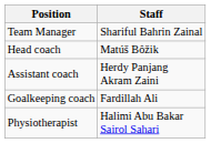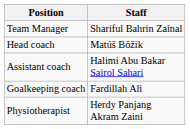 <table class="wikitable">
 <tr>
 <th>Position</th>
 <th>Staff</th>
 </tr>
 <tr>
 <td>Team Manager</td>
 <td> Shariful Bahrin Zainal</td>
 </tr>
 <tr>
 <td>Head coach</td>
 <td> Matúš Bôžik</td>
 </tr>
 <tr>
 <td>Assistant coach</td>
-<td> Herdy Panjang<br> Akram Zaini</td>
+<td> Halimi Abu Bakar<br> <a href='#'>Sairol Sahari</a></td>
 </tr>
 <tr>
 <td>Goalkeeping coach</td>
 <td> Fardillah Ali</td>
 </tr>
 <tr>
 <td>Physiotherapist</td>
-<td> Halimi Abu Bakar<br> <a href='#'>Sairol Sahari</a></td>
+<td> Herdy Panjang<br> Akram Zaini</td>
 </tr>
 </table>
